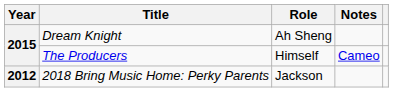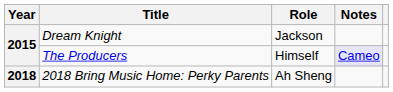 <table class="wikitable sortable plainrowheaders">
 <tr>
 <th scope="col">Year</th>
 <th scope="col">Title</th>
 <th scope="col">Role</th>
 <th scope="col">Notes</th>
 <th scope="col" class="unsortable"></th>
 </tr>
 <tr>
 <th scope="row" rowspan="2">2015</th>
 <td><em>Dream Knight</em></td>
-<td>Ah Sheng</td>
+<td>Jackson</td>
 <td></td>
 <td></td>
 </tr>
 <tr>
 <td><em><a href='#'>The Producers</a></em></td>
 <td>Himself</td>
-<td><a href='#'>Cameo</a></td>
+<td style="background: lavender;"><a href='#'>Cameo</a></td>
 <td></td>
 </tr>
 <tr>
-<th scope="row">2012</th>
+<th scope="row">2018</th>
 <td><em>2018 Bring Music Home: Perky Parents</em></td>
-<td>Jackson</td>
+<td>Ah Sheng</td>
 <td></td>
 <td></td>
 </tr>
 </table>
